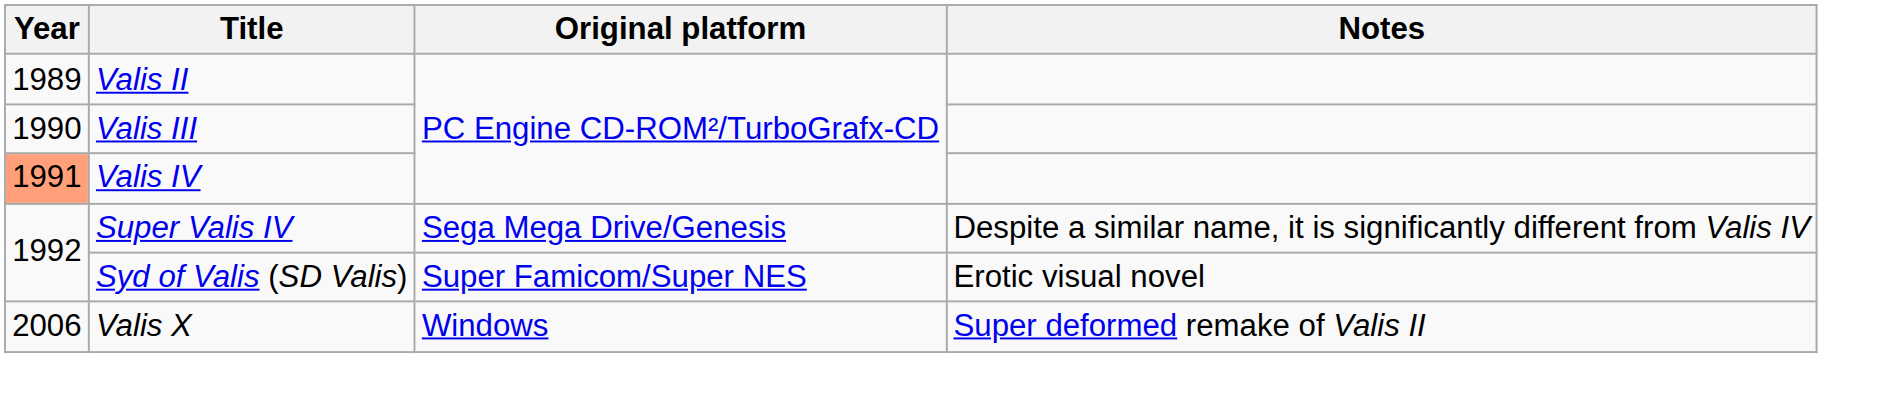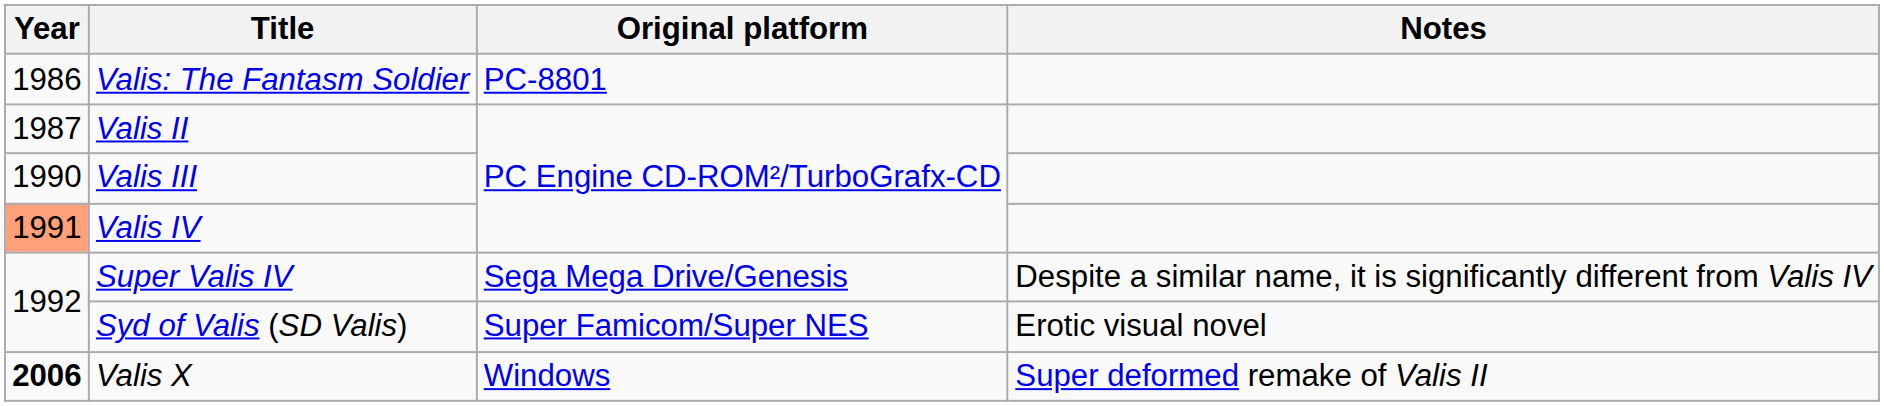 <table class="wikitable">
 <tr>
 <th>Year</th>
 <th>Title</th>
 <th>Original platform</th>
 <th>Notes</th>
 </tr>
 <tr>
-<td>1989</td>
+<td>1986</td>
+<td><em><a href='#'>Valis: The Fantasm Soldier</a></em></td>
+<td><a href='#'>PC-8801</a></td>
+<td></td>
+</tr>
+<tr>
+<td>1987</td>
 <td><em><a href='#'>Valis II</a></em></td>
 <td rowspan="3"><a href='#'>PC Engine CD-ROM²/TurboGrafx-CD</a></td>
 <td></td>
 </tr>
 <tr>
 <td>1990</td>
 <td><em><a href='#'>Valis III</a></em></td>
 <td></td>
 </tr>
 <tr>
 <td style="background: lightsalmon;">1991</td>
 <td><em><a href='#'>Valis IV</a></em></td>
 <td></td>
 </tr>
 <tr>
 <td rowspan="2">1992</td>
 <td><em><a href='#'>Super Valis IV</a></em></td>
 <td><a href='#'>Sega Mega Drive/Genesis</a></td>
 <td>Despite a similar name, it is significantly different from <em>Valis IV</em></td>
 </tr>
 <tr>
 <td><em><a href='#'>Syd of Valis</a></em> (<em>SD Valis</em>)</td>
 <td><a href='#'>Super Famicom/Super NES</a></td>
 <td>Erotic visual novel</td>
 </tr>
 <tr>
-<td>2006</td>
+<td><strong>2006</strong></td>
 <td><em>Valis X</em></td>
 <td><a href='#'>Windows</a></td>
 <td><a href='#'>Super deformed</a> remake of <em>Valis II</em></td>
 </tr>
 </table>
